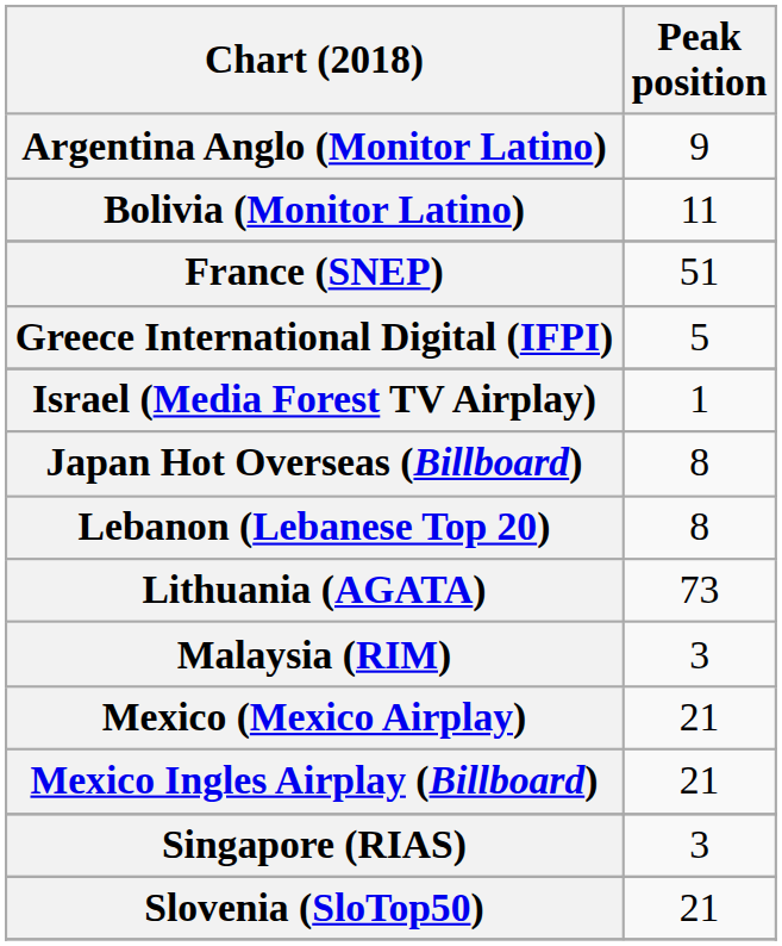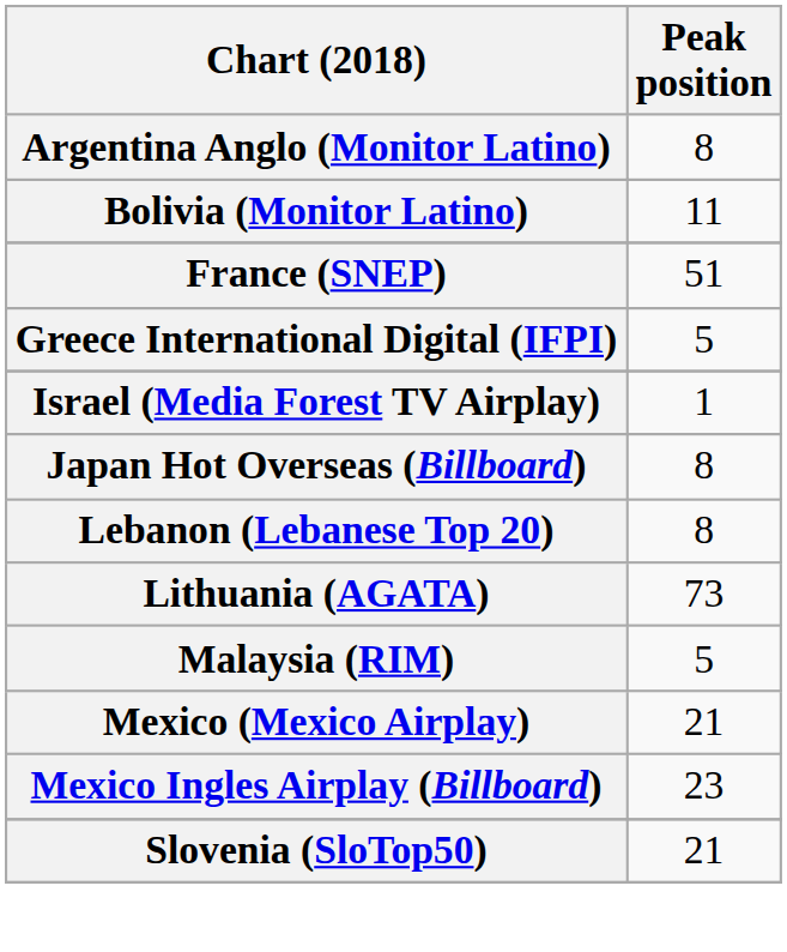 <table class="wikitable sortable plainrowheaders" style="text-align:center">
 <tr>
 <th scope="col">Chart (2018)</th>
 <th scope="col">Peak<br> position</th>
 </tr>
 <tr>
 <th scope="row">Argentina Anglo (<a href='#'>Monitor Latino</a>)</th>
-<td>9</td>
+<td>8</td>
 </tr>
 <tr>
 </tr>
 <tr>
 </tr>
 <tr>
 </tr>
 <tr>
 </tr>
 <tr>
 <th scope="row">Bolivia (<a href='#'>Monitor Latino</a>)</th>
 <td>11</td>
 </tr>
 <tr>
 </tr>
 <tr>
 </tr>
 <tr>
 </tr>
 <tr>
 </tr>
 <tr>
 </tr>
 <tr>
 </tr>
 <tr>
 </tr>
 <tr>
 </tr>
 <tr>
 <th scope="row">France (<a href='#'>SNEP</a>)</th>
 <td>51</td>
 </tr>
 <tr>
 </tr>
 <tr>
 <th scope="row">Greece International Digital (<a href='#'>IFPI</a>)</th>
 <td>5</td>
 </tr>
 <tr>
 </tr>
 <tr>
 </tr>
 <tr>
 </tr>
 <tr>
 </tr>
 <tr>
 <th scope="row">Israel (<a href='#'>Media Forest</a> TV Airplay)</th>
 <td>1</td>
 </tr>
 <tr>
 </tr>
 <tr>
 </tr>
 <tr>
 <th scope="row">Japan Hot Overseas (<em><a href='#'>Billboard</a></em>)</th>
 <td>8</td>
 </tr>
 <tr>
 <th scope="row">Lebanon (<a href='#'>Lebanese Top 20</a>)</th>
 <td>8</td>
 </tr>
 <tr>
 <th scope="row">Lithuania (<a href='#'>AGATA</a>)</th>
 <td>73</td>
 </tr>
 <tr>
 <th scope="row">Malaysia (<a href='#'>RIM</a>)</th>
-<td>3</td>
+<td>5</td>
 </tr>
 <tr>
 <th scope="row">Mexico (<a href='#'>Mexico Airplay</a>)</th>
 <td>21</td>
 </tr>
 <tr>
 <th scope="row"><a href='#'>Mexico Ingles Airplay</a> (<em><a href='#'>Billboard</a></em>)</th>
-<td>21</td>
+<td>23</td>
 </tr>
 <tr>
 </tr>
 <tr>
 </tr>
 <tr>
 </tr>
 <tr>
 </tr>
 <tr>
 </tr>
 <tr>
 </tr>
 <tr>
-</tr>
-<tr>
-<th scope="row">Singapore (RIAS)</th>
-<td>3</td>
 </tr>
 <tr>
 </tr>
 <tr>
 </tr>
 <tr>
 <th scope="row">Slovenia (<a href='#'>SloTop50</a>)</th>
 <td>21</td>
 </tr>
 <tr>
 </tr>
 <tr>
 </tr>
 <tr>
 </tr>
 <tr>
 </tr>
 <tr>
 </tr>
 <tr>
 </tr>
 <tr>
 </tr>
 <tr>
 </tr>
 <tr>
 </tr>
 </table>
